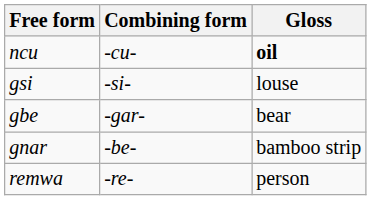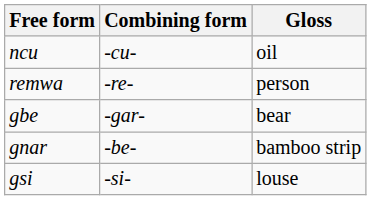 <table class="wikitable">
 <tr>
 <th>Free form</th>
 <th>Combining form</th>
 <th>Gloss</th>
 </tr>
 <tr>
 <td><em>ncu</em></td>
 <td><em>-cu-</em></td>
-<td><strong>oil</strong></td>
+<td>oil</td>
 </tr>
 <tr>
-<td><em>gsi</em></td>
-<td><em>-si-</em></td>
-<td>louse</td>
+<td><em>remwa</em></td>
+<td><em>-re-</em></td>
+<td>person</td>
 </tr>
 <tr>
 <td><em>gbe</em></td>
 <td><em>-gar-</em></td>
 <td>bear</td>
 </tr>
 <tr>
 <td><em>gnar</em></td>
 <td><em>-be-</em></td>
 <td>bamboo strip</td>
 </tr>
 <tr>
-<td><em>remwa</em></td>
-<td><em>-re-</em></td>
-<td>person</td>
+<td><em>gsi</em></td>
+<td><em>-si-</em></td>
+<td>louse</td>
 </tr>
 </table>
